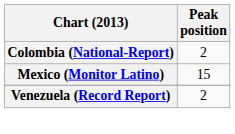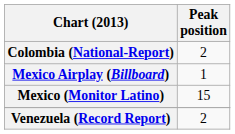 <table class="wikitable sortable plainrowheaders" style="text-align:center;">
 <tr>
 <th>Chart (2013)</th>
 <th>Peak<br>position</th>
 </tr>
 <tr>
 <th scope="row">Colombia (<a href='#'>National-Report</a>)</th>
 <td>2</td>
+</tr>
+<tr>
+<th scope="row"><a href='#'>Mexico Airplay</a> (<em><a href='#'>Billboard</a></em>)</th>
+<td>1</td>
 </tr>
 <tr>
 <th scope="row">Mexico (<a href='#'>Monitor Latino</a>)</th>
 <td>15</td>
 </tr>
 <tr>
 </tr>
 <tr>
 </tr>
 <tr>
 </tr>
 <tr>
 </tr>
 <tr>
 </tr>
 <tr>
 </tr>
 <tr>
 <th scope="row">Venezuela (<a href='#'>Record Report</a>)</th>
 <td>2</td>
 </tr>
 </table>
